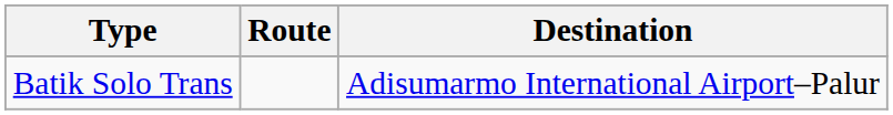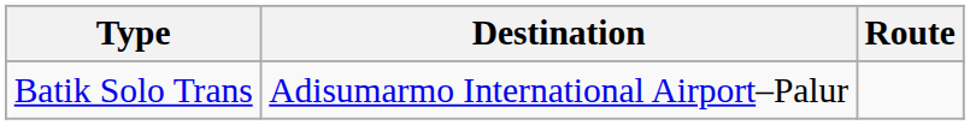 <table class="wikitable">
 <tr>
 <th>Type</th>
+<th>Destination</th>
 <th>Route</th>
-<th>Destination</th>
 </tr>
 <tr>
 <td><a href='#'>Batik Solo Trans</a></td>
+<td><a href='#'>Adisumarmo International Airport</a>–Palur</td>
 <td></td>
-<td><a href='#'>Adisumarmo International Airport</a>–Palur</td>
 </tr>
 </table>
